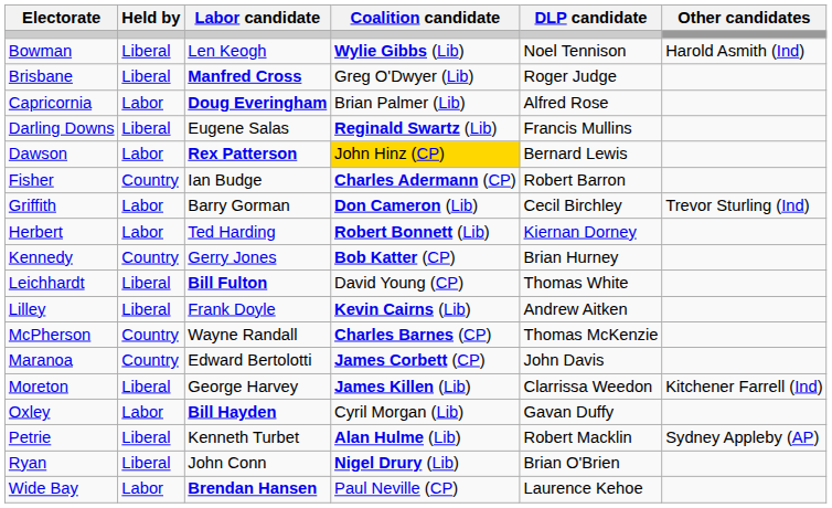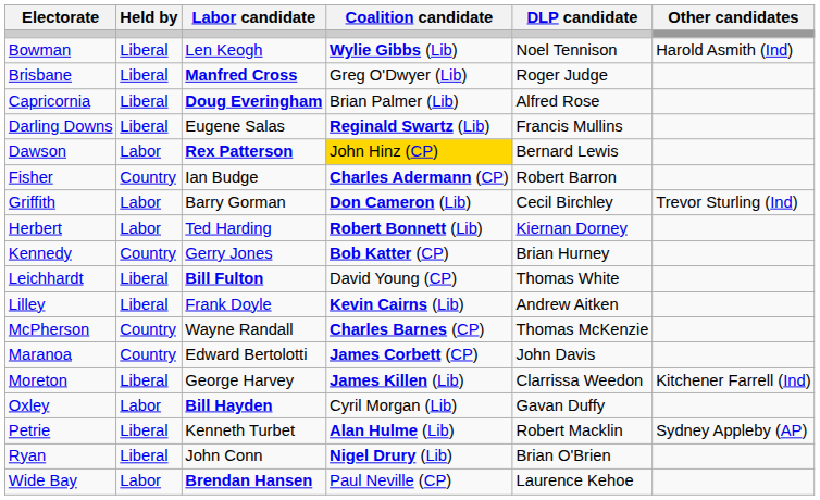 <table class="wikitable">
 <tr>
 <th>Electorate</th>
 <th>Held by</th>
 <th><a href='#'>Labor</a> candidate</th>
 <th><a href='#'>Coalition</a> candidate</th>
 <th><a href='#'>DLP</a> candidate</th>
 <th>Other candidates</th>
 </tr>
 <tr bgcolor="#cccccc">
 <td></td>
 <td></td>
 <td></td>
 <td></td>
 <td></td>
 <td bgcolor="#999999"></td>
 </tr>
 <tr>
 <td><a href='#'>Bowman</a></td>
 <td><a href='#'>Liberal</a></td>
 <td><a href='#'>Len Keogh</a></td>
 <td><strong><a href='#'>Wylie Gibbs</a></strong> (<a href='#'>Lib</a>)</td>
 <td>Noel Tennison</td>
 <td>Harold Asmith (<a href='#'>Ind</a>)</td>
 </tr>
 <tr>
 <td><a href='#'>Brisbane</a></td>
 <td><a href='#'>Liberal</a></td>
 <td><strong><a href='#'>Manfred Cross</a></strong></td>
 <td>Greg O'Dwyer (<a href='#'>Lib</a>)</td>
 <td>Roger Judge</td>
 <td></td>
 </tr>
 <tr>
 <td><a href='#'>Capricornia</a></td>
-<td><a href='#'>Labor</a></td>
+<td><a href='#'>Liberal</a></td>
 <td><strong><a href='#'>Doug Everingham</a></strong></td>
 <td>Brian Palmer (<a href='#'>Lib</a>)</td>
 <td>Alfred Rose</td>
 <td></td>
 </tr>
 <tr>
 <td><a href='#'>Darling Downs</a></td>
 <td><a href='#'>Liberal</a></td>
 <td>Eugene Salas</td>
 <td><strong><a href='#'>Reginald Swartz</a></strong> (<a href='#'>Lib</a>)</td>
 <td>Francis Mullins</td>
 <td></td>
 </tr>
 <tr>
 <td><a href='#'>Dawson</a></td>
 <td><a href='#'>Labor</a></td>
 <td><strong><a href='#'>Rex Patterson</a></strong></td>
 <td style="background: gold;">John Hinz (<a href='#'>CP</a>)</td>
 <td>Bernard Lewis</td>
 <td></td>
 </tr>
 <tr>
 <td><a href='#'>Fisher</a></td>
 <td><a href='#'>Country</a></td>
 <td>Ian Budge</td>
 <td><strong><a href='#'>Charles Adermann</a></strong> (<a href='#'>CP</a>)</td>
 <td>Robert Barron</td>
 <td></td>
 </tr>
 <tr>
 <td><a href='#'>Griffith</a></td>
 <td><a href='#'>Labor</a></td>
 <td>Barry Gorman</td>
 <td><strong><a href='#'>Don Cameron</a></strong> (<a href='#'>Lib</a>)</td>
 <td>Cecil Birchley</td>
 <td>Trevor Sturling (<a href='#'>Ind</a>)</td>
 </tr>
 <tr>
 <td><a href='#'>Herbert</a></td>
 <td><a href='#'>Labor</a></td>
 <td><a href='#'>Ted Harding</a></td>
 <td><strong><a href='#'>Robert Bonnett</a></strong> (<a href='#'>Lib</a>)</td>
 <td><a href='#'>Kiernan Dorney</a></td>
 <td></td>
 </tr>
 <tr>
 <td><a href='#'>Kennedy</a></td>
 <td><a href='#'>Country</a></td>
 <td><a href='#'>Gerry Jones</a></td>
 <td><strong><a href='#'>Bob Katter</a></strong> (<a href='#'>CP</a>)</td>
 <td>Brian Hurney</td>
 <td></td>
 </tr>
 <tr>
 <td><a href='#'>Leichhardt</a></td>
 <td><a href='#'>Liberal</a></td>
 <td><strong><a href='#'>Bill Fulton</a></strong></td>
 <td>David Young (<a href='#'>CP</a>)</td>
 <td>Thomas White</td>
 <td></td>
 </tr>
 <tr>
 <td><a href='#'>Lilley</a></td>
 <td><a href='#'>Liberal</a></td>
 <td><a href='#'>Frank Doyle</a></td>
 <td><strong><a href='#'>Kevin Cairns</a></strong> (<a href='#'>Lib</a>)</td>
 <td>Andrew Aitken</td>
 <td></td>
 </tr>
 <tr>
 <td><a href='#'>McPherson</a></td>
 <td><a href='#'>Country</a></td>
 <td>Wayne Randall</td>
 <td><strong><a href='#'>Charles Barnes</a></strong> (<a href='#'>CP</a>)</td>
 <td>Thomas McKenzie</td>
 <td></td>
 </tr>
 <tr>
 <td><a href='#'>Maranoa</a></td>
 <td><a href='#'>Country</a></td>
 <td>Edward Bertolotti</td>
 <td><strong><a href='#'>James Corbett</a></strong> (<a href='#'>CP</a>)</td>
 <td>John Davis</td>
 <td></td>
 </tr>
 <tr>
 <td><a href='#'>Moreton</a></td>
 <td><a href='#'>Liberal</a></td>
 <td>George Harvey</td>
 <td><strong><a href='#'>James Killen</a></strong> (<a href='#'>Lib</a>)</td>
 <td>Clarrissa Weedon</td>
 <td>Kitchener Farrell (<a href='#'>Ind</a>)</td>
 </tr>
 <tr>
 <td><a href='#'>Oxley</a></td>
 <td><a href='#'>Labor</a></td>
 <td><strong><a href='#'>Bill Hayden</a></strong></td>
 <td>Cyril Morgan (<a href='#'>Lib</a>)</td>
 <td>Gavan Duffy</td>
 <td></td>
 </tr>
 <tr>
 <td><a href='#'>Petrie</a></td>
 <td><a href='#'>Liberal</a></td>
 <td>Kenneth Turbet</td>
 <td><strong><a href='#'>Alan Hulme</a></strong> (<a href='#'>Lib</a>)</td>
 <td>Robert Macklin</td>
 <td>Sydney Appleby (<a href='#'>AP</a>)</td>
 </tr>
 <tr>
 <td><a href='#'>Ryan</a></td>
 <td><a href='#'>Liberal</a></td>
 <td>John Conn</td>
 <td><strong><a href='#'>Nigel Drury</a></strong> (<a href='#'>Lib</a>)</td>
 <td>Brian O'Brien</td>
 <td></td>
 </tr>
 <tr>
 <td><a href='#'>Wide Bay</a></td>
 <td><a href='#'>Labor</a></td>
 <td><strong><a href='#'>Brendan Hansen</a></strong></td>
 <td><a href='#'>Paul Neville</a> (<a href='#'>CP</a>)</td>
 <td>Laurence Kehoe</td>
 <td></td>
 </tr>
 </table>
